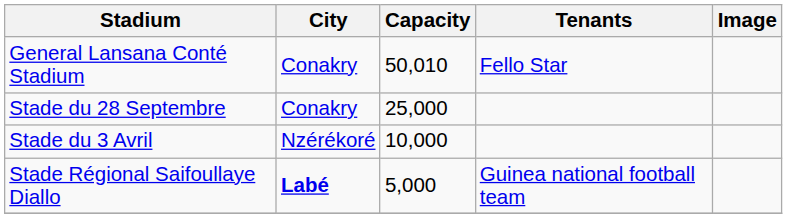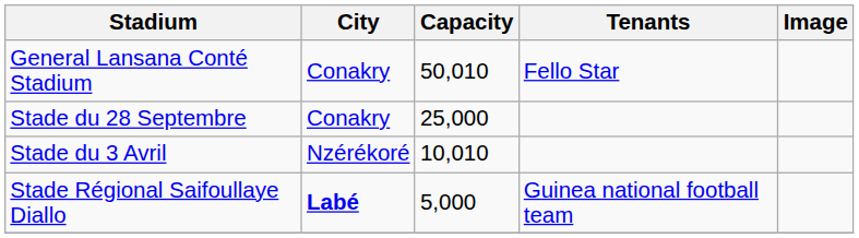 <table class="wikitable sortable">
 <tr>
 <th>Stadium</th>
 <th>City</th>
 <th>Capacity</th>
 <th>Tenants</th>
 <th>Image</th>
 </tr>
 <tr>
 <td><a href='#'>General Lansana Conté Stadium</a></td>
 <td><a href='#'>Conakry</a></td>
 <td>50,010</td>
 <td><a href='#'>Fello Star</a></td>
 <td></td>
 </tr>
 <tr>
 <td><a href='#'>Stade du 28 Septembre</a></td>
 <td><a href='#'>Conakry</a></td>
 <td>25,000</td>
 <td></td>
 <td></td>
 </tr>
 <tr>
 <td><a href='#'>Stade du 3 Avril</a></td>
 <td><a href='#'>Nzérékoré</a></td>
-<td>10,000</td>
+<td>10,010</td>
 <td></td>
 <td></td>
 </tr>
 <tr>
 <td><a href='#'>Stade Régional Saifoullaye Diallo</a></td>
 <td><strong><a href='#'>Labé</a></strong></td>
 <td>5,000</td>
 <td><a href='#'>Guinea national football team</a></td>
 <td></td>
 </tr>
 <tr>
 </tr>
 </table>
